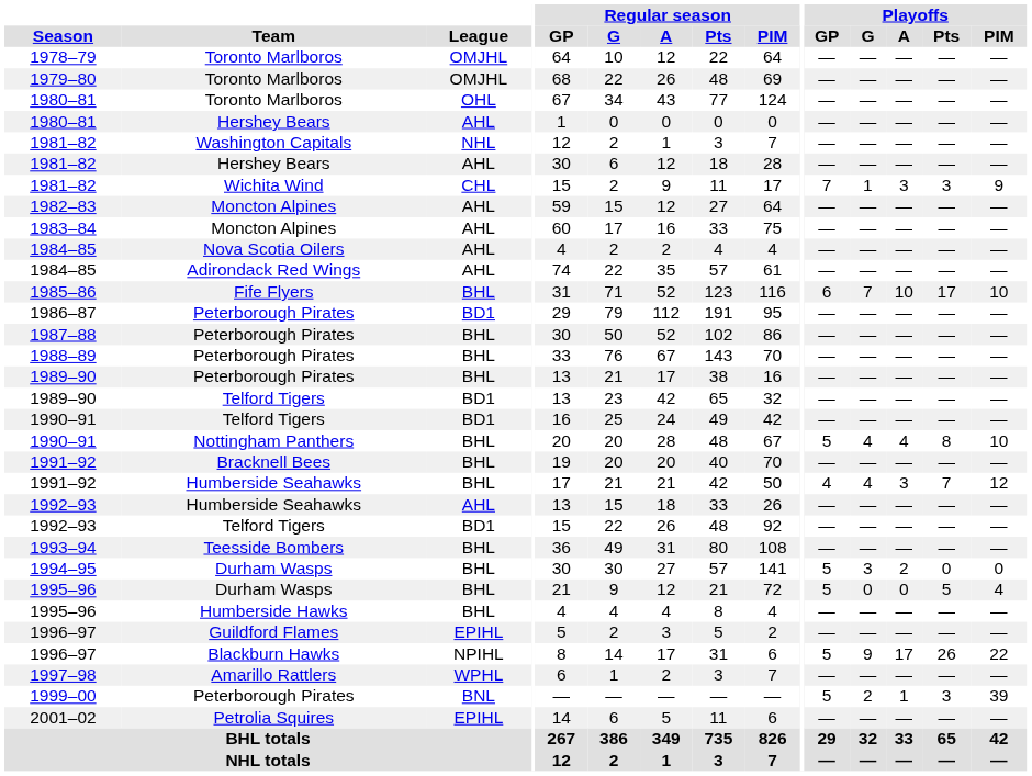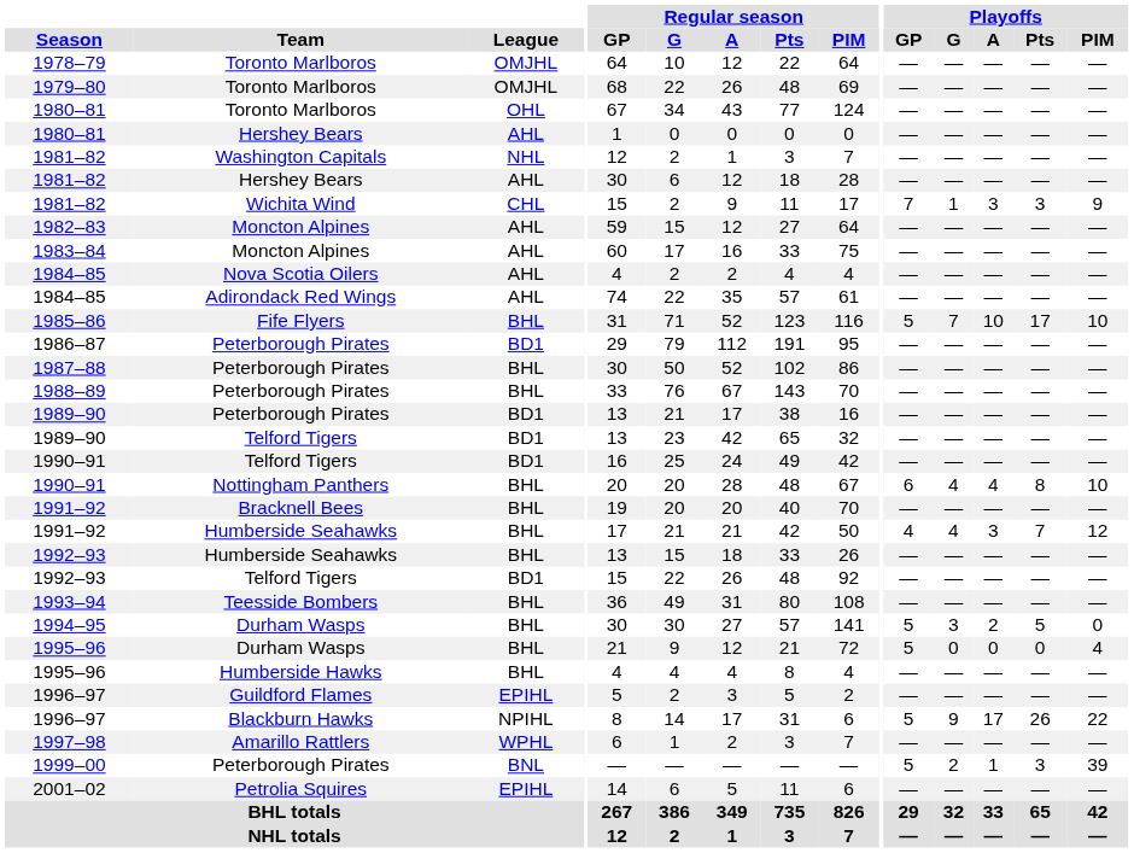 <table border="0" cellpadding="1" cellspacing="0" style="text-align:center; width:60em">
 <tr bgcolor="#e0e0e0">
 <th colspan="3" bgcolor="#ffffff"></th>
 <th rowspan="100" bgcolor="#ffffff"></th>
 <th colspan="5"><a href='#'>Regular season</a></th>
 <th rowspan="100" bgcolor="#ffffff"></th>
 <th colspan="5"><a href='#'>Playoffs</a></th>
 </tr>
 <tr bgcolor="#e0e0e0">
 <th><a href='#'>Season</a></th>
 <th>Team</th>
 <th>League</th>
 <th>GP</th>
 <th><a href='#'>G</a></th>
 <th><a href='#'>A</a></th>
 <th><a href='#'>Pts</a></th>
 <th><a href='#'>PIM</a></th>
 <th>GP</th>
 <th>G</th>
 <th>A</th>
 <th>Pts</th>
 <th>PIM</th>
 </tr>
 <tr>
 <td><a href='#'>1978–79</a></td>
 <td><a href='#'>Toronto Marlboros</a></td>
 <td><a href='#'>OMJHL</a></td>
 <td>64</td>
 <td>10</td>
 <td>12</td>
 <td>22</td>
 <td>64</td>
 <td>—</td>
 <td>—</td>
 <td>—</td>
 <td>—</td>
 <td>—</td>
 </tr>
 <tr bgcolor="#f0f0f0">
 <td><a href='#'>1979–80</a></td>
 <td>Toronto Marlboros</td>
 <td>OMJHL</td>
 <td>68</td>
 <td>22</td>
 <td>26</td>
 <td>48</td>
 <td>69</td>
 <td>—</td>
 <td>—</td>
 <td>—</td>
 <td>—</td>
 <td>—</td>
 </tr>
 <tr>
 <td><a href='#'>1980–81</a></td>
 <td>Toronto Marlboros</td>
 <td><a href='#'>OHL</a></td>
 <td>67</td>
 <td>34</td>
 <td>43</td>
 <td>77</td>
 <td>124</td>
 <td>—</td>
 <td>—</td>
 <td>—</td>
 <td>—</td>
 <td>—</td>
 </tr>
 <tr bgcolor="#f0f0f0">
 <td><a href='#'>1980–81</a></td>
 <td><a href='#'>Hershey Bears</a></td>
 <td><a href='#'>AHL</a></td>
 <td>1</td>
 <td>0</td>
 <td>0</td>
 <td>0</td>
 <td>0</td>
 <td>—</td>
 <td>—</td>
 <td>—</td>
 <td>—</td>
 <td>—</td>
 </tr>
 <tr>
 <td><a href='#'>1981–82</a></td>
 <td><a href='#'>Washington Capitals</a></td>
 <td><a href='#'>NHL</a></td>
 <td>12</td>
 <td>2</td>
 <td>1</td>
 <td>3</td>
 <td>7</td>
 <td>—</td>
 <td>—</td>
 <td>—</td>
 <td>—</td>
 <td>—</td>
 </tr>
 <tr bgcolor="#f0f0f0">
 <td><a href='#'>1981–82</a></td>
 <td>Hershey Bears</td>
 <td>AHL</td>
 <td>30</td>
 <td>6</td>
 <td>12</td>
 <td>18</td>
 <td>28</td>
 <td>—</td>
 <td>—</td>
 <td>—</td>
 <td>—</td>
 <td>—</td>
 </tr>
 <tr>
 <td><a href='#'>1981–82</a></td>
 <td><a href='#'>Wichita Wind</a></td>
 <td><a href='#'>CHL</a></td>
 <td>15</td>
 <td>2</td>
 <td>9</td>
 <td>11</td>
 <td>17</td>
 <td>7</td>
 <td>1</td>
 <td>3</td>
 <td>3</td>
 <td>9</td>
 </tr>
 <tr bgcolor="#f0f0f0">
 <td><a href='#'>1982–83</a></td>
 <td><a href='#'>Moncton Alpines</a></td>
 <td>AHL</td>
 <td>59</td>
 <td>15</td>
 <td>12</td>
 <td>27</td>
 <td>64</td>
 <td>—</td>
 <td>—</td>
 <td>—</td>
 <td>—</td>
 <td>—</td>
 </tr>
 <tr>
 <td><a href='#'>1983–84</a></td>
 <td>Moncton Alpines</td>
 <td>AHL</td>
 <td>60</td>
 <td>17</td>
 <td>16</td>
 <td>33</td>
 <td>75</td>
 <td>—</td>
 <td>—</td>
 <td>—</td>
 <td>—</td>
 <td>—</td>
 </tr>
 <tr bgcolor="#f0f0f0">
 <td><a href='#'>1984–85</a></td>
 <td><a href='#'>Nova Scotia Oilers</a></td>
 <td>AHL</td>
 <td>4</td>
 <td>2</td>
 <td>2</td>
 <td>4</td>
 <td>4</td>
 <td>—</td>
 <td>—</td>
 <td>—</td>
 <td>—</td>
 <td>—</td>
 </tr>
 <tr>
 <td>1984–85</td>
 <td><a href='#'>Adirondack Red Wings</a></td>
 <td>AHL</td>
 <td>74</td>
 <td>22</td>
 <td>35</td>
 <td>57</td>
 <td>61</td>
 <td>—</td>
 <td>—</td>
 <td>—</td>
 <td>—</td>
 <td>—</td>
 </tr>
 <tr bgcolor="#f0f0f0">
 <td><a href='#'>1985–86</a></td>
 <td><a href='#'>Fife Flyers</a></td>
 <td><a href='#'>BHL</a></td>
 <td>31</td>
 <td>71</td>
 <td>52</td>
 <td>123</td>
 <td>116</td>
-<td>6</td>
+<td>5</td>
 <td>7</td>
 <td>10</td>
 <td>17</td>
 <td>10</td>
 </tr>
 <tr>
 <td>1986–87</td>
 <td><a href='#'>Peterborough Pirates</a></td>
 <td><a href='#'>BD1</a></td>
 <td>29</td>
 <td>79</td>
 <td>112</td>
 <td>191</td>
 <td>95</td>
 <td>—</td>
 <td>—</td>
 <td>—</td>
 <td>—</td>
 <td>—</td>
 </tr>
 <tr bgcolor="#f0f0f0">
 <td><a href='#'>1987–88</a></td>
 <td>Peterborough Pirates</td>
 <td>BHL</td>
 <td>30</td>
 <td>50</td>
 <td>52</td>
 <td>102</td>
 <td>86</td>
 <td>—</td>
 <td>—</td>
 <td>—</td>
 <td>—</td>
 <td>—</td>
 </tr>
 <tr>
 <td><a href='#'>1988–89</a></td>
 <td>Peterborough Pirates</td>
 <td>BHL</td>
 <td>33</td>
 <td>76</td>
 <td>67</td>
 <td>143</td>
 <td>70</td>
 <td>—</td>
 <td>—</td>
 <td>—</td>
 <td>—</td>
 <td>—</td>
 </tr>
 <tr bgcolor="#f0f0f0">
 <td><a href='#'>1989–90</a></td>
 <td>Peterborough Pirates</td>
-<td>BHL</td>
+<td>BD1</td>
 <td>13</td>
 <td>21</td>
 <td>17</td>
 <td>38</td>
 <td>16</td>
 <td>—</td>
 <td>—</td>
 <td>—</td>
 <td>—</td>
 <td>—</td>
 </tr>
 <tr>
 <td>1989–90</td>
 <td><a href='#'>Telford Tigers</a></td>
 <td>BD1</td>
 <td>13</td>
 <td>23</td>
 <td>42</td>
 <td>65</td>
 <td>32</td>
 <td>—</td>
 <td>—</td>
 <td>—</td>
 <td>—</td>
 <td>—</td>
 </tr>
 <tr bgcolor="#f0f0f0">
 <td>1990–91</td>
 <td>Telford Tigers</td>
 <td>BD1</td>
 <td>16</td>
 <td>25</td>
 <td>24</td>
 <td>49</td>
 <td>42</td>
 <td>—</td>
 <td>—</td>
 <td>—</td>
 <td>—</td>
 <td>—</td>
 </tr>
 <tr>
 <td><a href='#'>1990–91</a></td>
 <td><a href='#'>Nottingham Panthers</a></td>
 <td>BHL</td>
 <td>20</td>
 <td>20</td>
 <td>28</td>
 <td>48</td>
 <td>67</td>
-<td>5</td>
+<td>6</td>
 <td>4</td>
 <td>4</td>
 <td>8</td>
 <td>10</td>
 </tr>
 <tr bgcolor="#f0f0f0">
 <td><a href='#'>1991–92</a></td>
 <td><a href='#'>Bracknell Bees</a></td>
 <td>BHL</td>
 <td>19</td>
 <td>20</td>
 <td>20</td>
 <td>40</td>
 <td>70</td>
 <td>—</td>
 <td>—</td>
 <td>—</td>
 <td>—</td>
 <td>—</td>
 </tr>
 <tr>
 <td>1991–92</td>
 <td><a href='#'>Humberside Seahawks</a></td>
 <td>BHL</td>
 <td>17</td>
 <td>21</td>
 <td>21</td>
 <td>42</td>
 <td>50</td>
 <td>4</td>
 <td>4</td>
 <td>3</td>
 <td>7</td>
 <td>12</td>
 </tr>
 <tr bgcolor="#f0f0f0">
 <td><a href='#'>1992–93</a></td>
 <td>Humberside Seahawks</td>
-<td><a href='#'>AHL</a></td>
+<td>BHL</td>
 <td>13</td>
 <td>15</td>
 <td>18</td>
 <td>33</td>
 <td>26</td>
 <td>—</td>
 <td>—</td>
 <td>—</td>
 <td>—</td>
 <td>—</td>
 </tr>
 <tr>
 <td>1992–93</td>
 <td>Telford Tigers</td>
 <td>BD1</td>
 <td>15</td>
 <td>22</td>
 <td>26</td>
 <td>48</td>
 <td>92</td>
 <td>—</td>
 <td>—</td>
 <td>—</td>
 <td>—</td>
 <td>—</td>
 </tr>
 <tr bgcolor="#f0f0f0">
 <td><a href='#'>1993–94</a></td>
 <td><a href='#'>Teesside Bombers</a></td>
 <td>BHL</td>
 <td>36</td>
 <td>49</td>
 <td>31</td>
 <td>80</td>
 <td>108</td>
 <td>—</td>
 <td>—</td>
 <td>—</td>
 <td>—</td>
 <td>—</td>
 </tr>
 <tr>
 <td><a href='#'>1994–95</a></td>
 <td><a href='#'>Durham Wasps</a></td>
 <td>BHL</td>
 <td>30</td>
 <td>30</td>
 <td>27</td>
 <td>57</td>
 <td>141</td>
 <td>5</td>
 <td>3</td>
 <td>2</td>
-<td>0</td>
+<td>5</td>
 <td>0</td>
 </tr>
 <tr bgcolor="#f0f0f0">
 <td><a href='#'>1995–96</a></td>
 <td>Durham Wasps</td>
 <td>BHL</td>
 <td>21</td>
 <td>9</td>
 <td>12</td>
 <td>21</td>
 <td>72</td>
 <td>5</td>
 <td>0</td>
 <td>0</td>
-<td>5</td>
+<td>0</td>
 <td>4</td>
 </tr>
 <tr>
 <td>1995–96</td>
 <td><a href='#'>Humberside Hawks</a></td>
 <td>BHL</td>
 <td>4</td>
 <td>4</td>
 <td>4</td>
 <td>8</td>
 <td>4</td>
 <td>—</td>
 <td>—</td>
 <td>—</td>
 <td>—</td>
 <td>—</td>
 </tr>
 <tr bgcolor="#f0f0f0">
 <td>1996–97</td>
 <td><a href='#'>Guildford Flames</a></td>
 <td><a href='#'>EPIHL</a></td>
 <td>5</td>
 <td>2</td>
 <td>3</td>
 <td>5</td>
 <td>2</td>
 <td>—</td>
 <td>—</td>
 <td>—</td>
 <td>—</td>
 <td>—</td>
 </tr>
 <tr>
 <td>1996–97</td>
 <td><a href='#'>Blackburn Hawks</a></td>
 <td>NPIHL</td>
 <td>8</td>
 <td>14</td>
 <td>17</td>
 <td>31</td>
 <td>6</td>
 <td>5</td>
 <td>9</td>
 <td>17</td>
 <td>26</td>
 <td>22</td>
 </tr>
 <tr bgcolor="#f0f0f0">
 <td><a href='#'>1997–98</a></td>
 <td><a href='#'>Amarillo Rattlers</a></td>
 <td><a href='#'>WPHL</a></td>
 <td>6</td>
 <td>1</td>
 <td>2</td>
 <td>3</td>
 <td>7</td>
 <td>—</td>
 <td>—</td>
 <td>—</td>
 <td>—</td>
 <td>—</td>
 </tr>
 <tr>
 <td><a href='#'>1999–00</a></td>
 <td>Peterborough Pirates</td>
 <td><a href='#'>BNL</a></td>
 <td>—</td>
 <td>—</td>
 <td>—</td>
 <td>—</td>
 <td>—</td>
 <td>5</td>
 <td>2</td>
 <td>1</td>
 <td>3</td>
 <td>39</td>
 </tr>
 <tr bgcolor="#f0f0f0">
 <td>2001–02</td>
 <td><a href='#'>Petrolia Squires</a></td>
 <td><a href='#'>EPIHL</a></td>
 <td>14</td>
 <td>6</td>
 <td>5</td>
 <td>11</td>
 <td>6</td>
 <td>—</td>
 <td>—</td>
 <td>—</td>
 <td>—</td>
 <td>—</td>
 </tr>
 <tr bgcolor="#e0e0e0">
 <th colspan="3">BHL totals</th>
 <th>267</th>
 <th>386</th>
 <th>349</th>
 <th>735</th>
 <th>826</th>
 <th>29</th>
 <th>32</th>
 <th>33</th>
 <th>65</th>
 <th>42</th>
 </tr>
 <tr bgcolor="#e0e0e0">
 <th colspan="3">NHL totals</th>
 <th>12</th>
 <th>2</th>
 <th>1</th>
 <th>3</th>
 <th>7</th>
 <th>—</th>
 <th>—</th>
 <th>—</th>
 <th>—</th>
 <th>—</th>
 </tr>
 </table>
